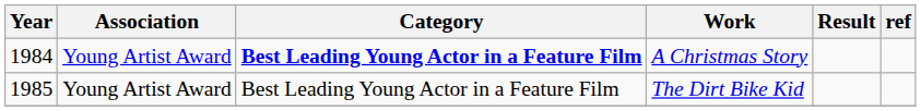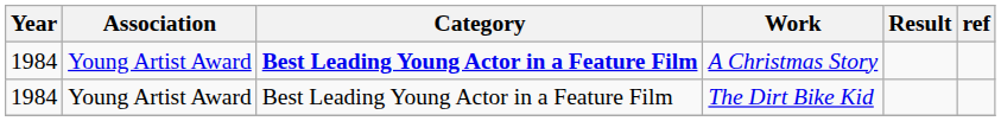 <table class= "wikitable sortable">
 <tr>
 <th>Year</th>
 <th>Association</th>
 <th>Category</th>
 <th>Work</th>
 <th>Result</th>
 <th>ref</th>
 </tr>
 <tr>
 <td>1984</td>
 <td><a href='#'>Young Artist Award</a></td>
 <td><strong><a href='#'>Best Leading Young Actor in a Feature Film</a></strong></td>
 <td><em><a href='#'>A Christmas Story</a></em></td>
 <td></td>
 <td></td>
 </tr>
 <tr>
-<td>1985</td>
+<td>1984</td>
 <td>Young Artist Award</td>
 <td>Best Leading Young Actor in a Feature Film</td>
 <td><em><a href='#'>The Dirt Bike Kid</a></em></td>
 <td></td>
 <td></td>
 </tr>
 <tr>
 </tr>
 </table>
